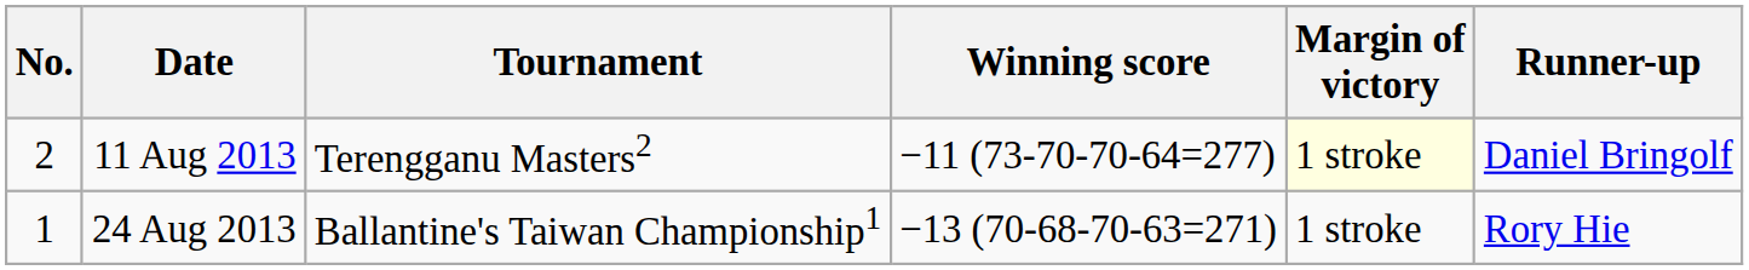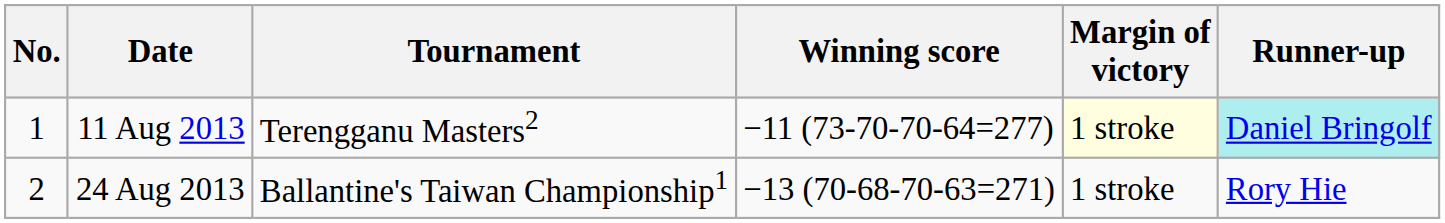 <table class="wikitable" style="font-size:95%;">
 <tr>
 <th>No.</th>
 <th>Date</th>
 <th>Tournament</th>
 <th>Winning score</th>
 <th>Margin of<br>victory</th>
 <th>Runner-up</th>
 </tr>
 <tr>
-<td align=center>2</td>
+<td align=center>1</td>
 <td align=right>11 Aug <a href='#'>2013</a></td>
 <td>Terengganu Masters<sup>2</sup></td>
 <td>−11 (73-70-70-64=277)</td>
 <td style="background: lightyellow;">1 stroke</td>
-<td> <a href='#'>Daniel Bringolf</a></td>
+<td style="background: paleturquoise;"> <a href='#'>Daniel Bringolf</a></td>
 </tr>
 <tr>
-<td align=center>1</td>
+<td align=center>2</td>
 <td align=right>24 Aug 2013</td>
 <td>Ballantine's Taiwan Championship<sup>1</sup></td>
 <td>−13 (70-68-70-63=271)</td>
 <td>1 stroke</td>
 <td> <a href='#'>Rory Hie</a></td>
 </tr>
 </table>
